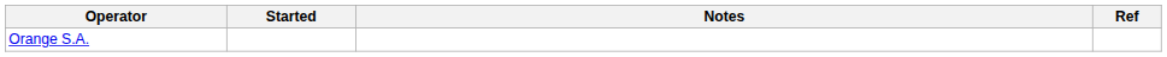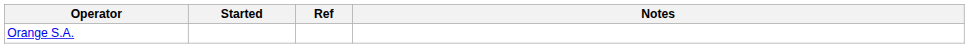 <table class="wikitable" style="background: #FFFFFF; width: 100%; white-space: normal;">
 <tr>
 <th scope="col" width="100px">Operator</th>
 <th scope="col" width="20px">Started</th>
+<th scope="col" width="20px">Ref</th>
 <th scope="col" width="350px">Notes</th>
-<th scope="col" width="20px">Ref</th>
 </tr>
 <tr>
 <td><a href='#'>Orange S.A.</a></td>
 <td></td>
 <td></td>
 <td></td>
 </tr>
 </table>
